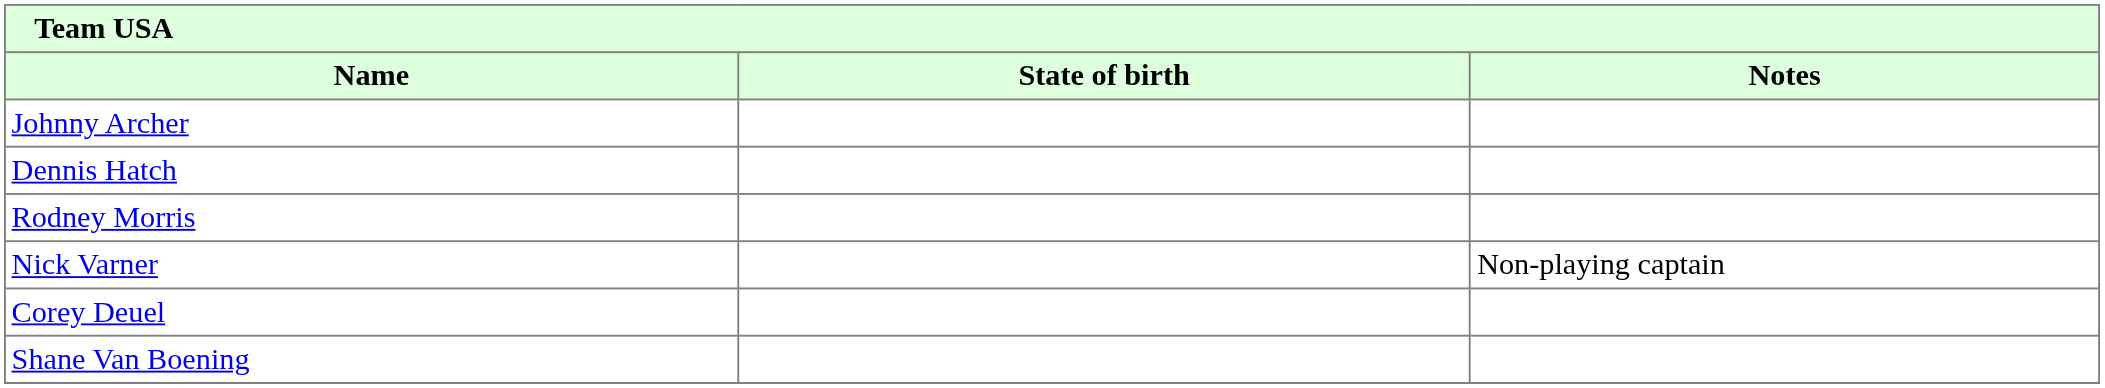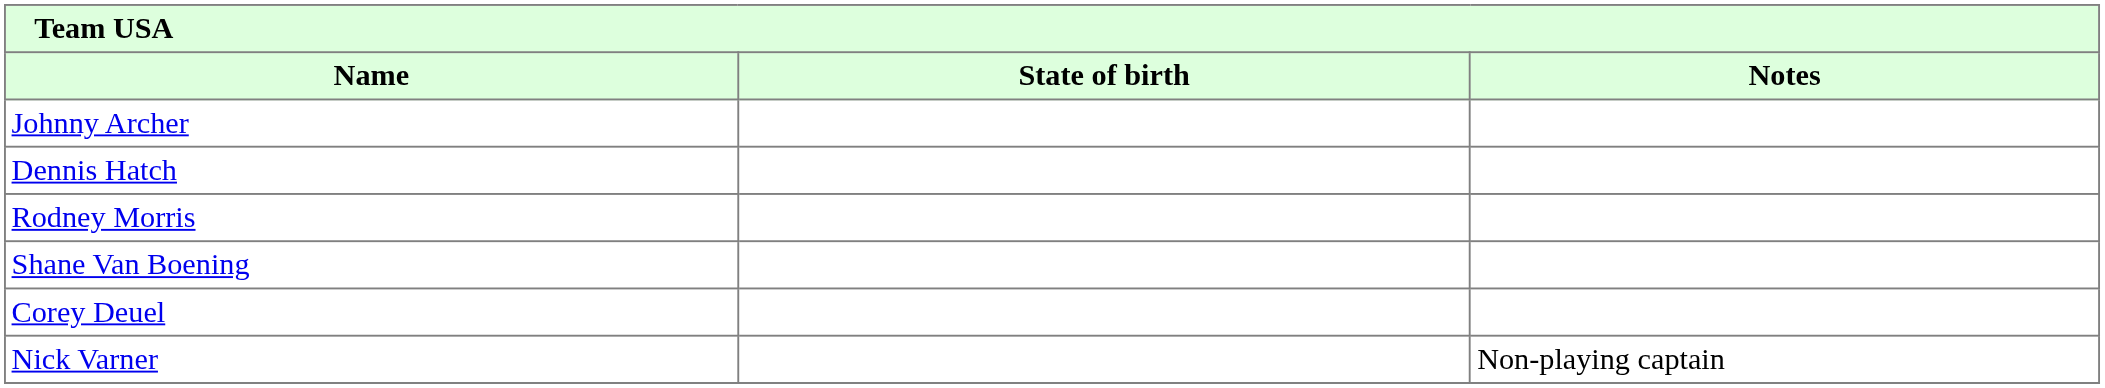 <table border="1" cellpadding="3" width="70%" style="border-collapse: collapse;">
 <tr bgcolor="#ddffdd">
 <td colspan=3>   <strong>Team USA</strong></td>
 </tr>
 <tr bgcolor="#ddffdd">
 <th width=35%>Name</th>
 <th width=35%>State of birth</th>
 <th width=30%%>Notes</th>
 </tr>
 <tr>
 <td><a href='#'>Johnny Archer</a></td>
 <td></td>
 <td></td>
 </tr>
 <tr>
 <td><a href='#'>Dennis Hatch</a></td>
 <td></td>
 <td></td>
 </tr>
 <tr>
 <td><a href='#'>Rodney Morris</a></td>
 <td></td>
 <td></td>
 </tr>
 <tr>
-<td><a href='#'>Nick Varner</a></td>
+<td><a href='#'>Shane Van Boening</a></td>
 <td></td>
-<td>Non-playing captain</td>
+<td></td>
 </tr>
 <tr>
 <td><a href='#'>Corey Deuel</a></td>
 <td></td>
 <td></td>
 </tr>
 <tr>
-<td><a href='#'>Shane Van Boening</a></td>
+<td><a href='#'>Nick Varner</a></td>
 <td></td>
-<td></td>
+<td>Non-playing captain</td>
 </tr>
 <tr>
 </tr>
 </table>
